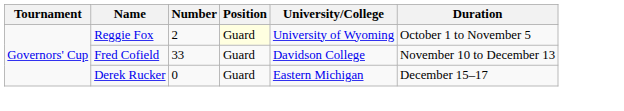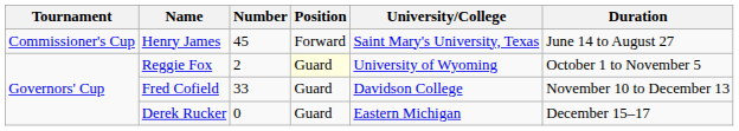 <table class="wikitable">
 <tr>
 <th>Tournament</th>
 <th>Name</th>
 <th>Number</th>
 <th>Position</th>
 <th>University/College</th>
 <th>Duration</th>
+</tr>
+<tr>
+<td><a href='#'>Commissioner's Cup</a></td>
+<td><a href='#'>Henry James</a></td>
+<td>45</td>
+<td>Forward</td>
+<td><a href='#'>Saint Mary's University, Texas</a></td>
+<td>June 14 to August 27</td>
 </tr>
 <tr>
 <td rowspan="3"><a href='#'>Governors' Cup</a></td>
 <td><a href='#'>Reggie Fox</a></td>
 <td>2</td>
 <td style="background: lightyellow;">Guard</td>
 <td><a href='#'>University of Wyoming</a></td>
 <td>October 1 to November 5</td>
 </tr>
 <tr>
 <td><a href='#'>Fred Cofield</a></td>
 <td>33</td>
 <td>Guard</td>
 <td><a href='#'>Davidson College</a></td>
 <td>November 10 to December 13</td>
 </tr>
 <tr>
 <td><a href='#'>Derek Rucker</a></td>
 <td>0</td>
 <td>Guard</td>
 <td><a href='#'>Eastern Michigan</a></td>
 <td>December 15–17</td>
 </tr>
 </table>
